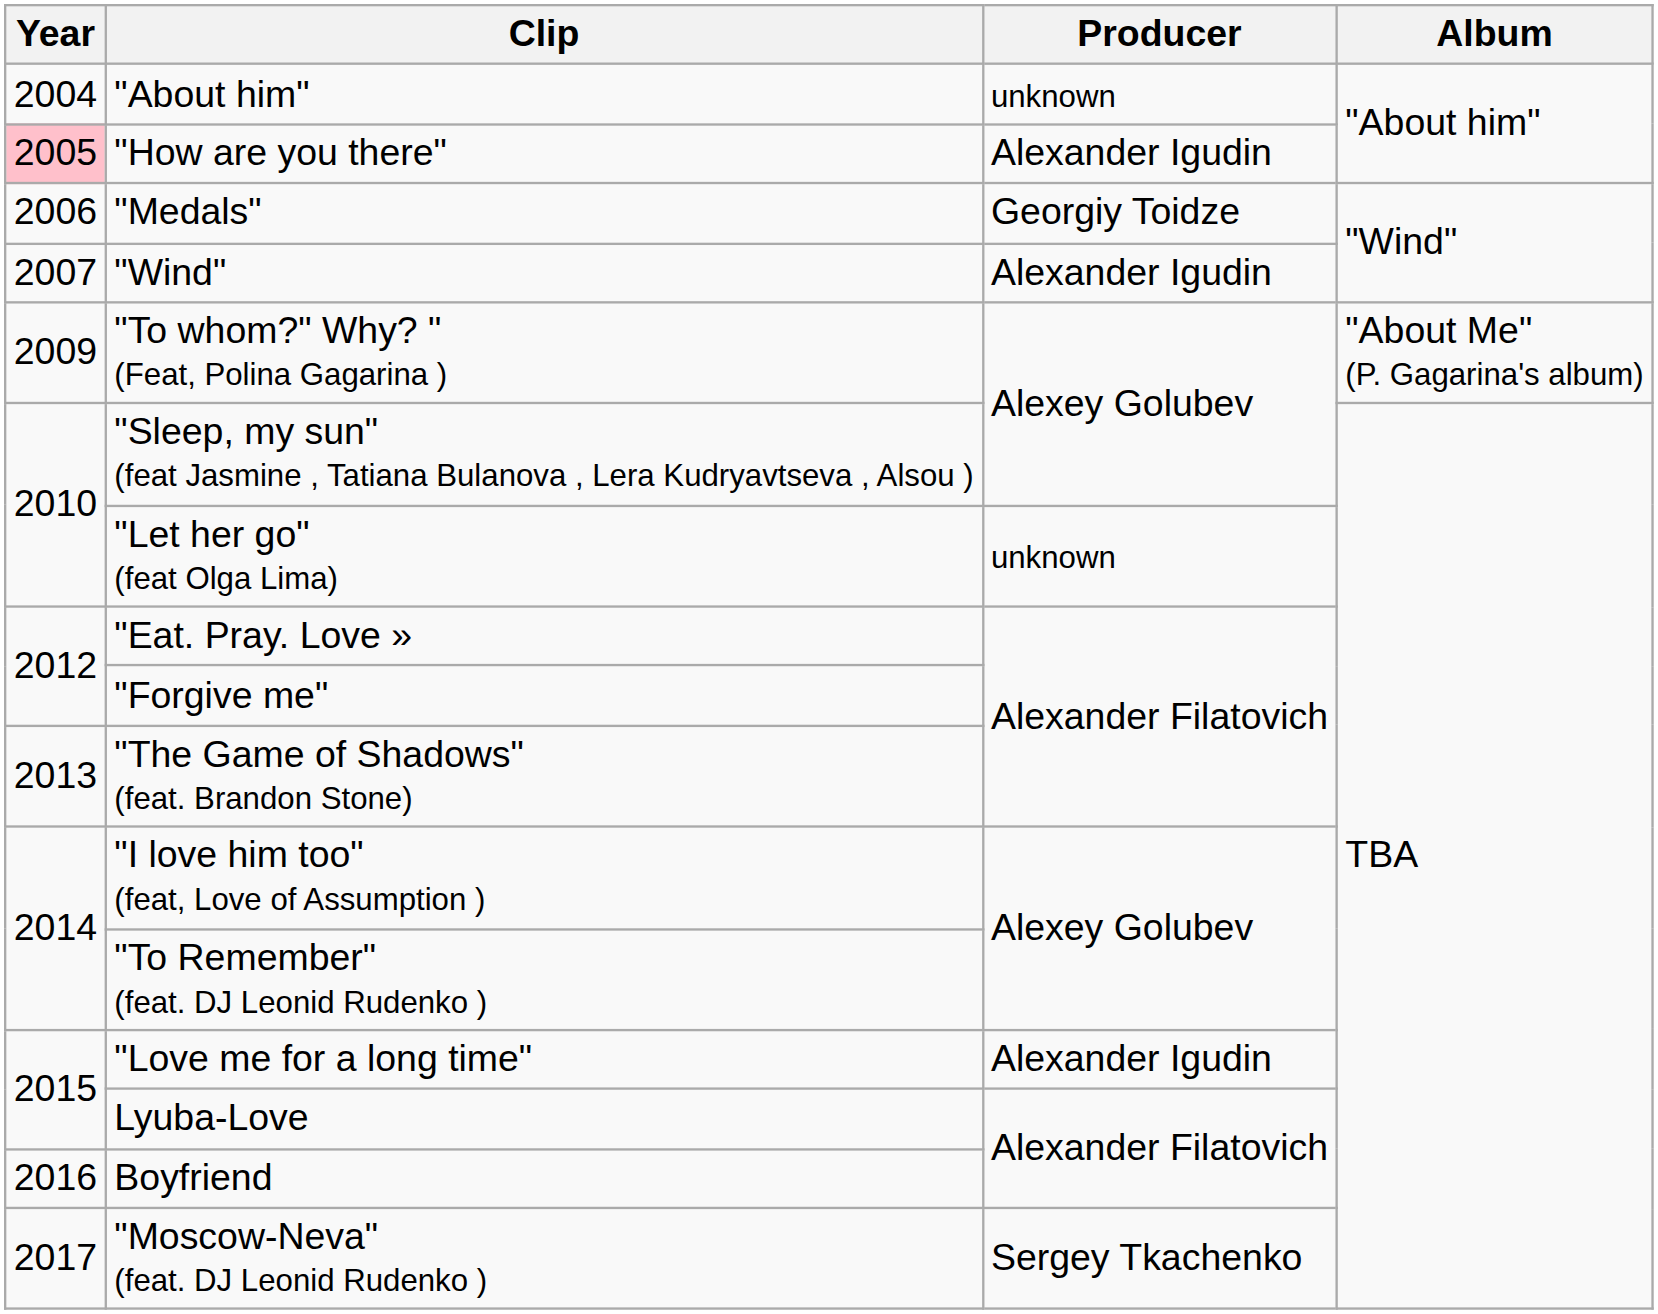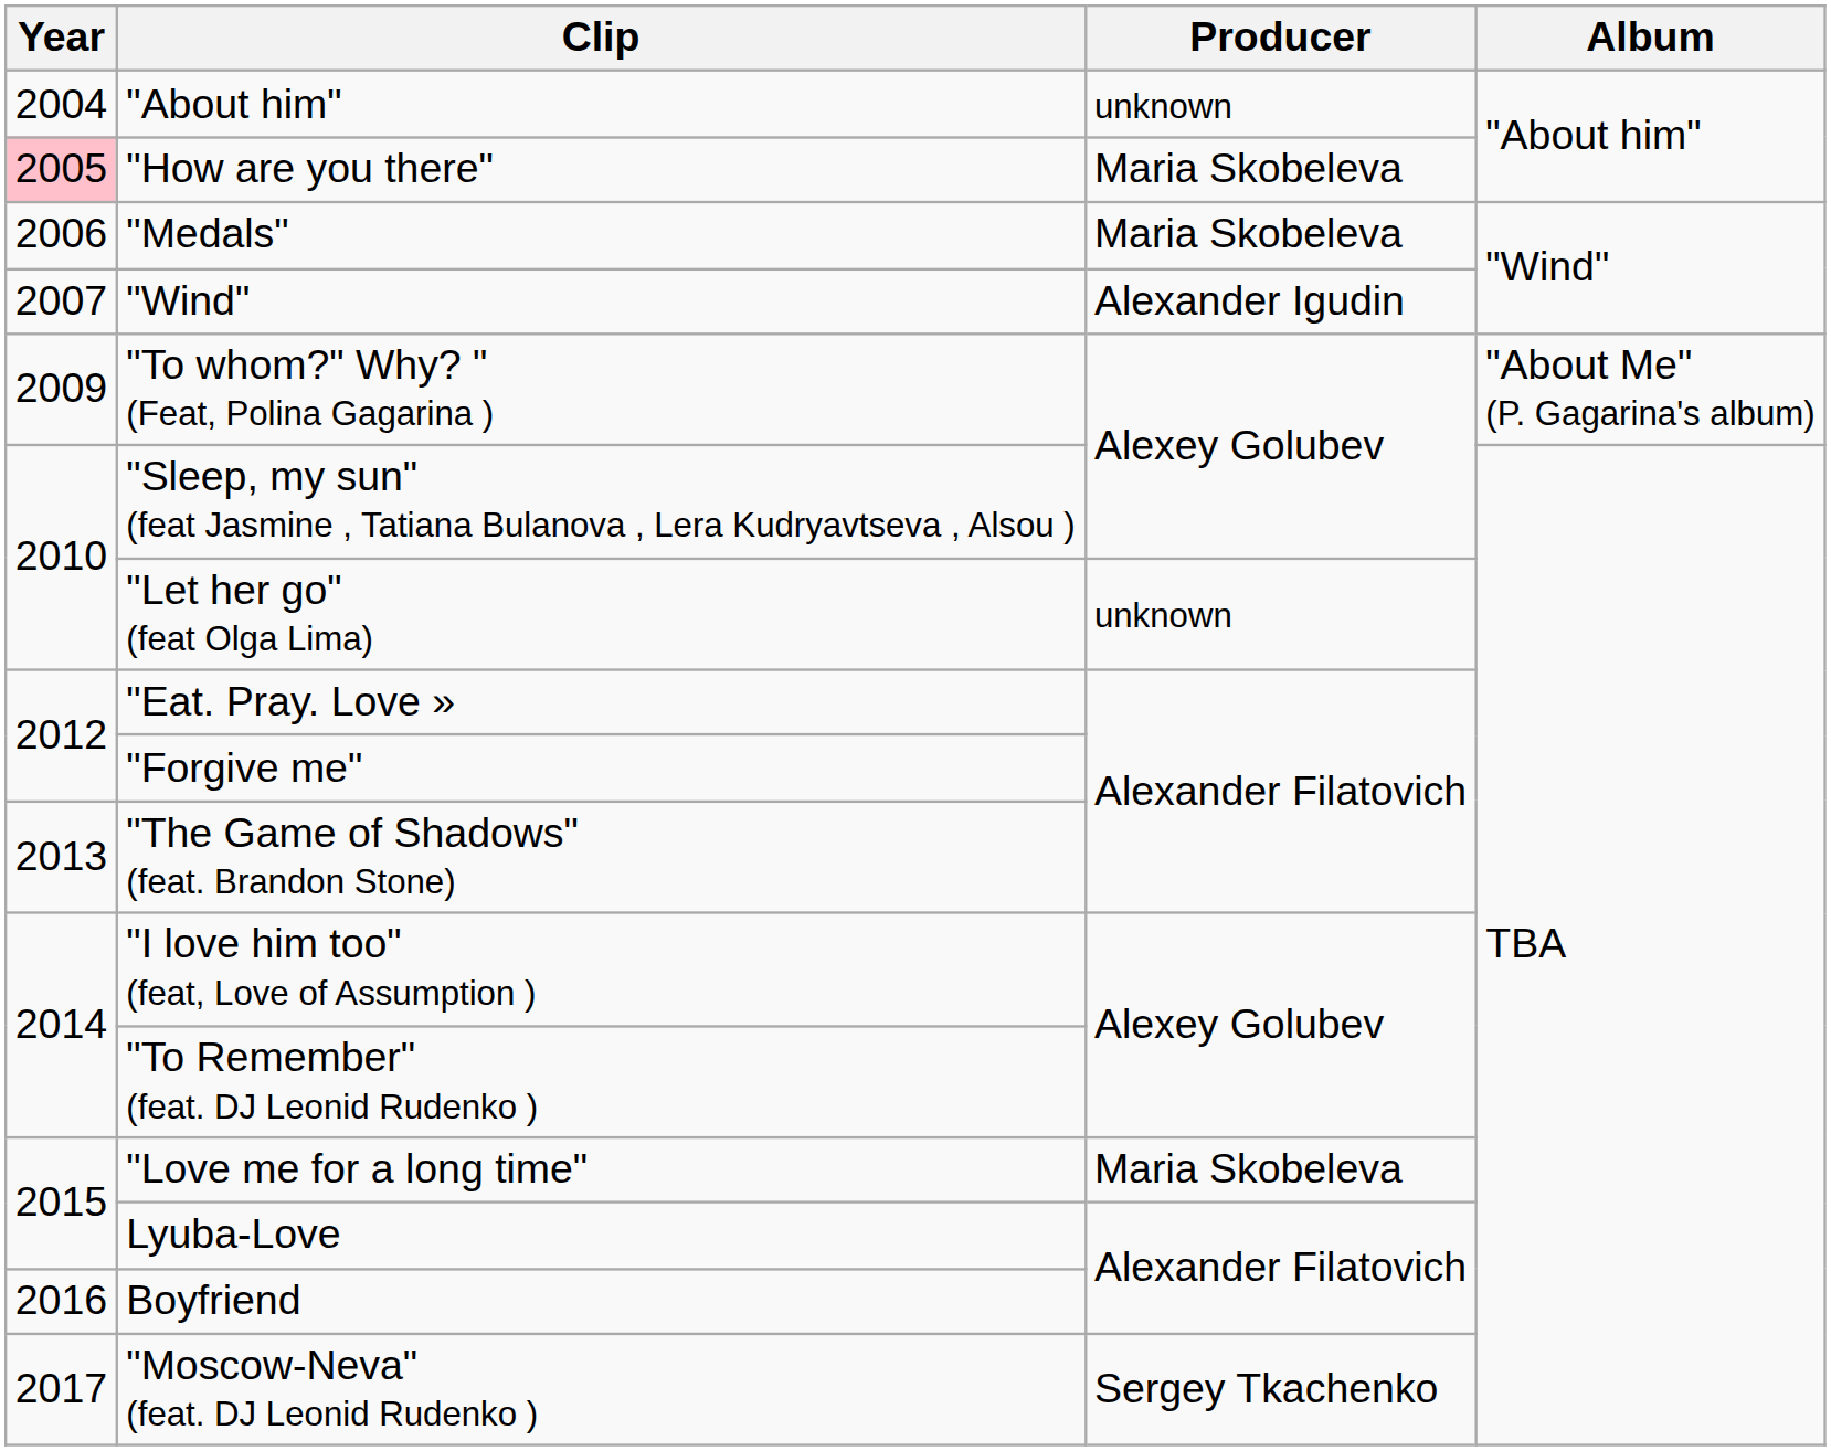 <table class="wikitable">
 <tr>
 <th>Year</th>
 <th>Clip</th>
 <th>Producer</th>
 <th>Album</th>
 </tr>
 <tr>
 <td>2004</td>
 <td>"About him"</td>
 <td><small>unknown</small></td>
 <td rowspan="2">"About him"</td>
 </tr>
 <tr>
 <td style="background: pink;">2005</td>
 <td>"How are you there"</td>
-<td>Alexander Igudin</td>
+<td>Maria Skobeleva</td>
 </tr>
 <tr>
 <td>2006</td>
 <td>"Medals"</td>
-<td>Georgiy Toidze</td>
+<td>Maria Skobeleva</td>
 <td rowspan="2">"Wind"</td>
 </tr>
 <tr>
 <td>2007</td>
 <td>"Wind"</td>
 <td>Alexander Igudin</td>
 </tr>
 <tr>
 <td>2009</td>
 <td>"To whom?" Why? "<br><small>(Feat, Polina Gagarina )</small></td>
 <td rowspan="2">Alexey Golubev</td>
 <td>"About Me"<br><small>(P. Gagarina's album)</small></td>
 </tr>
 <tr>
 <td rowspan="2">2010</td>
 <td>"Sleep, my sun"<br><small>(feat Jasmine , Tatiana Bulanova , Lera Kudryavtseva , Alsou )</small></td>
 <td rowspan="11">TBA</td>
 </tr>
 <tr>
 <td>"Let her go"<br><small>(feat Olga Lima)</small></td>
 <td><small>unknown</small></td>
 </tr>
 <tr>
 <td rowspan="2">2012</td>
 <td>"Eat. Pray. Love »</td>
 <td rowspan="3">Alexander Filatovich</td>
 </tr>
 <tr>
 <td>"Forgive me"</td>
 </tr>
 <tr>
 <td>2013</td>
 <td>"The Game of Shadows"<br><small>(feat. Brandon Stone)</small></td>
 </tr>
 <tr>
 <td rowspan="2">2014</td>
 <td>"I love him too"<br><small>(feat, Love of Assumption )</small></td>
 <td rowspan="2">Alexey Golubev</td>
 </tr>
 <tr>
 <td>"To Remember"<br><small>(feat. DJ Leonid Rudenko )</small></td>
 </tr>
 <tr>
 <td rowspan="2">2015</td>
 <td>"Love me for a long time"</td>
-<td>Alexander Igudin</td>
+<td>Maria Skobeleva</td>
 </tr>
 <tr>
 <td>Lyuba-Love</td>
 <td rowspan="2">Alexander Filatovich</td>
 </tr>
 <tr>
 <td>2016</td>
 <td>Boyfriend</td>
 </tr>
 <tr>
 <td>2017</td>
 <td>"Moscow-Neva"<br><small>(feat. DJ Leonid Rudenko )</small></td>
 <td>Sergey Tkachenko</td>
 </tr>
 </table>
